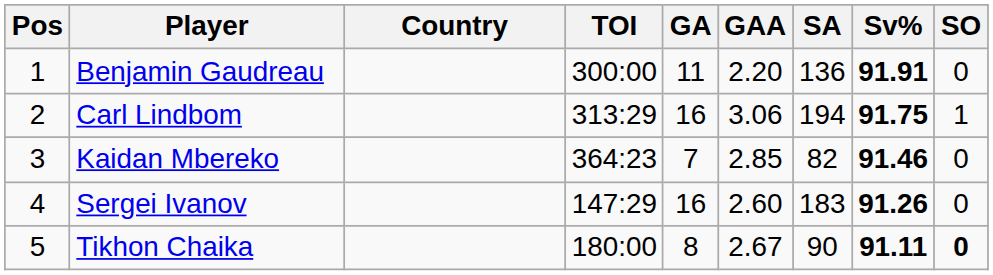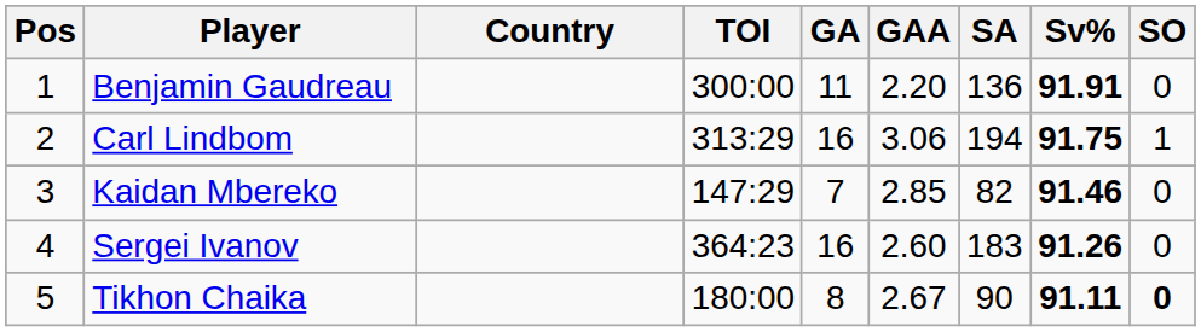 <table class="wikitable sortable" style="text-align: center;">
 <tr>
 <th width=30>Pos</th>
 <th width=150>Player</th>
 <th width=120>Country</th>
 <th width=20>TOI</th>
 <th width=20>GA</th>
 <th width=20>GAA</th>
 <th width=20>SA</th>
 <th width=20>Sv%</th>
 <th width=20>SO</th>
 </tr>
 <tr>
 <td>1</td>
 <td align=left><a href='#'>Benjamin Gaudreau</a></td>
 <td align="left"></td>
 <td>300:00</td>
 <td>11</td>
 <td>2.20</td>
 <td>136</td>
 <td><strong>91.91</strong></td>
 <td>0</td>
 </tr>
 <tr>
 <td>2</td>
 <td align=left><a href='#'>Carl Lindbom</a></td>
 <td align="left"></td>
 <td>313:29</td>
 <td>16</td>
 <td>3.06</td>
 <td>194</td>
 <td><strong>91.75</strong></td>
 <td>1</td>
 </tr>
 <tr>
 <td>3</td>
 <td align=left><a href='#'>Kaidan Mbereko</a></td>
 <td align="left"></td>
-<td>364:23</td>
+<td>147:29</td>
 <td>7</td>
 <td>2.85</td>
 <td>82</td>
 <td><strong>91.46</strong></td>
 <td>0</td>
 </tr>
 <tr>
 <td>4</td>
 <td align=left><a href='#'>Sergei Ivanov</a></td>
 <td align="left"></td>
-<td>147:29</td>
+<td>364:23</td>
 <td>16</td>
 <td>2.60</td>
 <td>183</td>
 <td><strong>91.26</strong></td>
 <td>0</td>
 </tr>
 <tr>
 <td>5</td>
 <td align=left><a href='#'>Tikhon Chaika</a></td>
 <td align="left"></td>
 <td>180:00</td>
 <td>8</td>
 <td>2.67</td>
 <td>90</td>
 <td><strong>91.11</strong></td>
 <td><strong>0</strong></td>
 </tr>
 </table>
